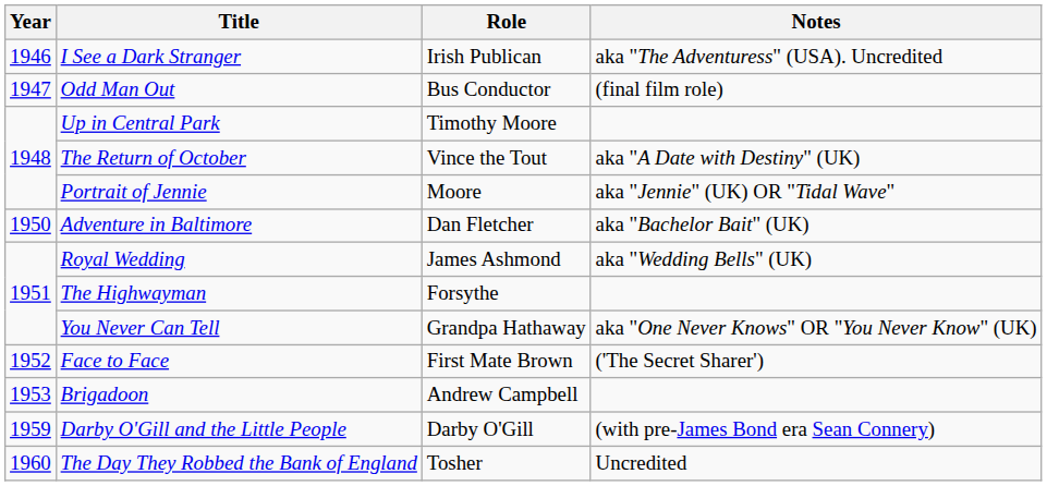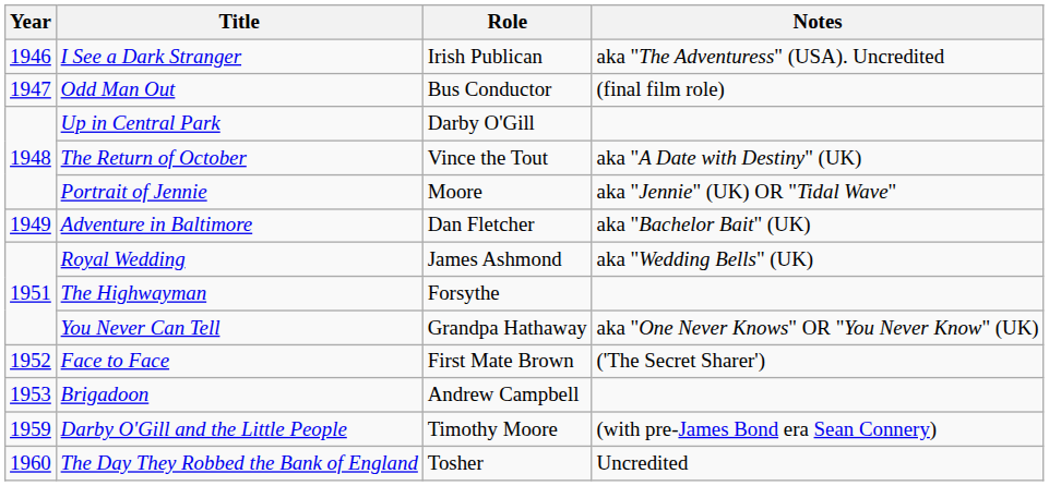 <table class="wikitable" style="font-size: 90%;">
 <tr>
 <th>Year</th>
 <th>Title</th>
 <th>Role</th>
 <th>Notes</th>
 </tr>
 <tr>
 <td><a href='#'>1946</a></td>
 <td><em><a href='#'>I See a Dark Stranger</a></em></td>
 <td>Irish Publican</td>
 <td>aka "<em>The Adventuress</em>" (USA). Uncredited</td>
 </tr>
 <tr>
 <td><a href='#'>1947</a></td>
 <td><em><a href='#'>Odd Man Out</a></em></td>
 <td>Bus Conductor</td>
 <td>(final film role)</td>
 </tr>
 <tr>
 <td rowspan="3"><a href='#'>1948</a></td>
 <td><em><a href='#'>Up in Central Park</a></em></td>
-<td>Timothy Moore</td>
+<td>Darby O'Gill</td>
 <td></td>
 </tr>
 <tr>
 <td><em><a href='#'>The Return of October</a></em></td>
 <td>Vince the Tout</td>
 <td>aka "<em>A Date with Destiny</em>" (UK)</td>
 </tr>
 <tr>
 <td><em><a href='#'>Portrait of Jennie</a></em></td>
 <td>Moore</td>
 <td>aka "<em>Jennie</em>" (UK) OR "<em>Tidal Wave</em>"</td>
 </tr>
 <tr>
-<td><a href='#'>1950</a></td>
+<td><a href='#'>1949</a></td>
 <td><em><a href='#'>Adventure in Baltimore</a></em></td>
 <td>Dan Fletcher</td>
 <td>aka "<em>Bachelor Bait</em>" (UK)</td>
 </tr>
 <tr>
 <td rowspan="3"><a href='#'>1951</a></td>
 <td><em><a href='#'>Royal Wedding</a></em></td>
 <td>James Ashmond</td>
 <td>aka "<em>Wedding Bells</em>" (UK)</td>
 </tr>
 <tr>
 <td><em><a href='#'>The Highwayman</a></em></td>
 <td>Forsythe</td>
 <td></td>
 </tr>
 <tr>
 <td><em><a href='#'>You Never Can Tell</a></em></td>
 <td>Grandpa Hathaway</td>
 <td>aka "<em>One Never Knows</em>" OR "<em>You Never Know</em>" (UK)</td>
 </tr>
 <tr>
 <td><a href='#'>1952</a></td>
 <td><em><a href='#'>Face to Face</a></em></td>
 <td>First Mate Brown</td>
 <td>('The Secret Sharer')</td>
 </tr>
 <tr>
 <td><a href='#'>1953</a></td>
 <td><em><a href='#'>Brigadoon</a></em></td>
 <td>Andrew Campbell</td>
 <td></td>
 </tr>
 <tr>
 <td><a href='#'>1959</a></td>
 <td><em><a href='#'>Darby O'Gill and the Little People</a></em></td>
-<td>Darby O'Gill</td>
+<td>Timothy Moore</td>
 <td>(with pre-<a href='#'>James Bond</a> era <a href='#'>Sean Connery</a>)</td>
 </tr>
 <tr>
 <td><a href='#'>1960</a></td>
 <td><em><a href='#'>The Day They Robbed the Bank of England</a></em></td>
 <td>Tosher</td>
 <td>Uncredited</td>
 </tr>
 </table>
